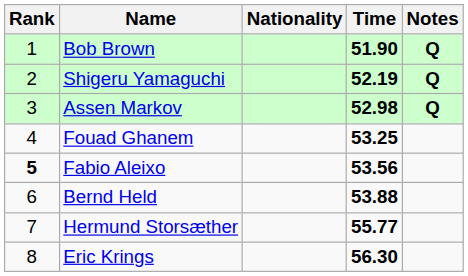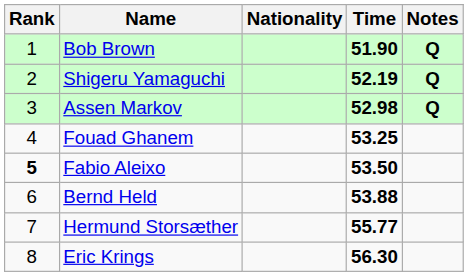 <table class="wikitable sortable" style="text-align:center">
 <tr>
 <th>Rank</th>
 <th>Name</th>
 <th>Nationality</th>
 <th>Time</th>
 <th>Notes</th>
 </tr>
 <tr bgcolor=ccffcc>
 <td>1</td>
 <td align=left><a href='#'>Bob Brown</a></td>
 <td align=left></td>
 <td><strong>51.90</strong></td>
 <td><strong>Q</strong></td>
 </tr>
 <tr bgcolor=ccffcc>
 <td>2</td>
 <td align=left><a href='#'>Shigeru Yamaguchi</a></td>
 <td align=left></td>
 <td><strong>52.19</strong></td>
 <td><strong>Q</strong></td>
 </tr>
 <tr bgcolor=ccffcc>
 <td>3</td>
 <td align=left><a href='#'>Assen Markov</a></td>
 <td align=left></td>
 <td><strong>52.98</strong></td>
 <td><strong>Q</strong></td>
 </tr>
 <tr>
 <td>4</td>
 <td align=left><a href='#'>Fouad Ghanem</a></td>
 <td align=left></td>
 <td><strong>53.25</strong></td>
 <td></td>
 </tr>
 <tr>
 <td><strong>5</strong></td>
 <td align=left><a href='#'>Fabio Aleixo</a></td>
 <td align=left></td>
-<td><strong>53.56</strong></td>
+<td><strong>53.50</strong></td>
 <td></td>
 </tr>
 <tr>
 <td>6</td>
 <td align=left><a href='#'>Bernd Held</a></td>
 <td align=left></td>
 <td><strong>53.88</strong></td>
 <td></td>
 </tr>
 <tr>
 <td>7</td>
 <td align=left><a href='#'>Hermund Storsæther</a></td>
 <td align=left></td>
 <td><strong>55.77</strong></td>
 <td></td>
 </tr>
 <tr>
 <td>8</td>
 <td align=left><a href='#'>Eric Krings</a></td>
 <td align=left></td>
 <td><strong>56.30</strong></td>
 <td></td>
 </tr>
 </table>
